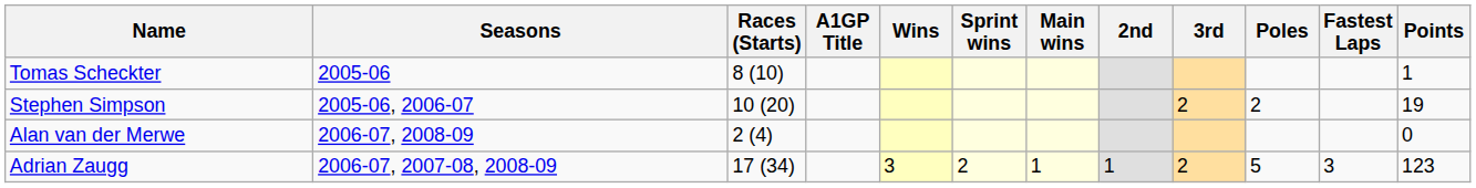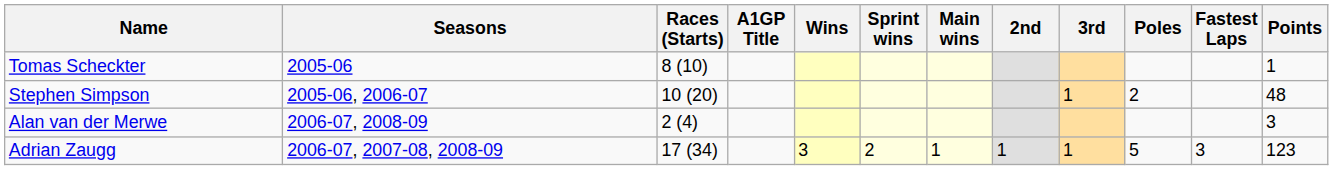 <table class="wikitable sortable" style="font-size: 85%" width="80%">
 <tr>
 <th>Name</th>
 <th>Seasons</th>
 <th width="5%">Races<br>(Starts)</th>
 <th width="5%">A1GP Title</th>
 <th width="5%">Wins</th>
 <th width="5%">Sprint<br>wins</th>
 <th width="5%">Main<br>wins</th>
 <th width="5%">2nd</th>
 <th width="5%">3rd</th>
 <th width="5%">Poles</th>
 <th width="5%">Fastest<br>Laps</th>
 <th width="5%">Points</th>
 </tr>
 <tr>
 <td><a href='#'>Tomas Scheckter</a></td>
 <td><a href='#'>2005-06</a></td>
 <td>8 (10)</td>
 <td></td>
 <td style="background:#FFFFBF;"></td>
 <td style="background:#FFFFDF;"></td>
 <td style="background:#FFFFDF;"></td>
 <td style="background:#DFDFDF;"></td>
 <td style="background:#FFDF9F;"></td>
 <td></td>
 <td></td>
 <td>1</td>
 </tr>
 <tr>
 <td><a href='#'>Stephen Simpson</a></td>
 <td><a href='#'>2005-06</a>, <a href='#'>2006-07</a></td>
 <td>10 (20)</td>
 <td></td>
 <td style="background:#FFFFBF;"></td>
 <td style="background:#FFFFDF;"></td>
 <td style="background:#FFFFDF;"></td>
 <td style="background:#DFDFDF;"></td>
-<td style="background:#FFDF9F;">2</td>
+<td style="background:#FFDF9F;">1</td>
 <td>2</td>
 <td></td>
-<td>19</td>
+<td>48</td>
 </tr>
 <tr>
 <td><a href='#'>Alan van der Merwe</a></td>
 <td><a href='#'>2006-07</a>, <a href='#'>2008-09</a></td>
 <td>2 (4)</td>
 <td></td>
 <td style="background:#FFFFBF;"></td>
 <td style="background:#FFFFDF;"></td>
 <td style="background:#FFFFDF;"></td>
 <td style="background:#DFDFDF;"></td>
 <td style="background:#FFDF9F;"></td>
 <td></td>
 <td></td>
-<td>0</td>
+<td>3</td>
 </tr>
 <tr>
 <td><a href='#'>Adrian Zaugg</a></td>
 <td><a href='#'>2006-07</a>, <a href='#'>2007-08</a>, <a href='#'>2008-09</a></td>
 <td>17 (34)</td>
 <td></td>
 <td style="background:#FFFFBF;">3</td>
 <td style="background:#FFFFDF;">2</td>
 <td style="background:#FFFFDF;">1</td>
 <td style="background:#DFDFDF;">1</td>
-<td style="background:#FFDF9F;">2</td>
+<td style="background:#FFDF9F;">1</td>
 <td>5</td>
 <td>3</td>
 <td>123</td>
 </tr>
 </table>
